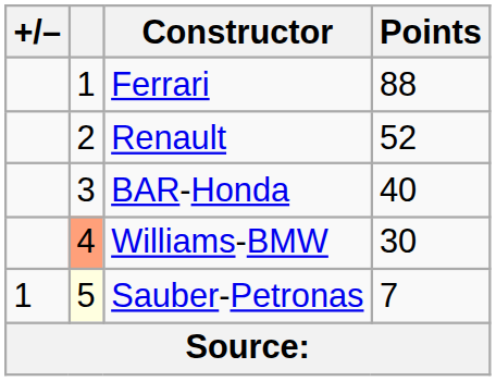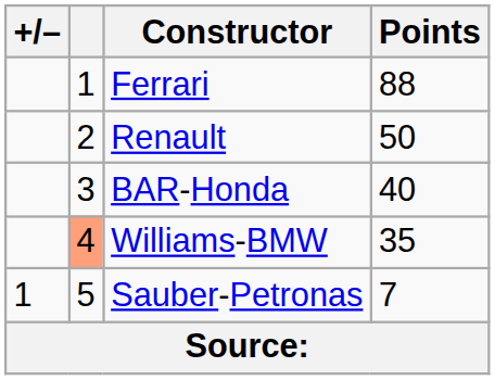 <table class="wikitable" style="font-size: 85%;">
 <tr>
 <th scope="col">+/–</th>
 <th scope="col"></th>
 <th scope="col">Constructor</th>
 <th scope="col">Points</th>
 </tr>
 <tr>
 <td></td>
 <td align="center">1</td>
 <td> <a href='#'>Ferrari</a></td>
 <td>88</td>
 </tr>
 <tr>
 <td></td>
 <td align="center">2</td>
 <td> <a href='#'>Renault</a></td>
-<td>52</td>
+<td>50</td>
 </tr>
 <tr>
 <td></td>
 <td align="center">3</td>
 <td> <a href='#'>BAR</a>-<a href='#'>Honda</a></td>
 <td>40</td>
 </tr>
 <tr>
 <td></td>
 <td align="center" style="background: lightsalmon;">4</td>
 <td> <a href='#'>Williams</a>-<a href='#'>BMW</a></td>
-<td>30</td>
+<td>35</td>
 </tr>
 <tr>
 <td> 1</td>
-<td align="center" style="background: lightyellow;">5</td>
+<td align="center">5</td>
 <td> <a href='#'>Sauber</a>-<a href='#'>Petronas</a></td>
 <td>7</td>
 </tr>
 <tr>
 <th colspan=4>Source: </th>
 </tr>
 </table>
